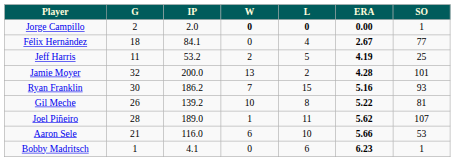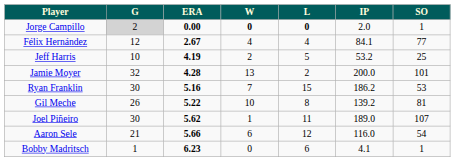 <table class="wikitable sortable">
 <tr>
 <th style=" background:#005c5c; color:#FFFDDD;" width="16%">Player</th>
 <th style=" background:#005c5c; color:#FFFDDD;" width="9%">G</th>
-<th style=" background:#005c5c; color:#FFFDDD;" width="9%">IP</th>
+<th style=" background:#005c5c; color:#FFFDDD;" width="9%">ERA</th>
 <th style=" background:#005c5c; color:#FFFDDD;" width="9%">W</th>
 <th style=" background:#005c5c; color:#FFFDDD;" width="9%">L</th>
-<th style=" background:#005c5c; color:#FFFDDD;" width="9%">ERA</th>
+<th style=" background:#005c5c; color:#FFFDDD;" width="9%">IP</th>
 <th style=" background:#005c5c; color:#FFFDDD;" width="9%">SO</th>
 </tr>
 <tr align="center">
 <td><a href='#'>Jorge Campillo</a></td>
-<td>2</td>
-<td>2.0</td>
+<td style="background: lightgrey;">2</td>
+<td><strong>0.00</strong></td>
 <td><strong>0</strong></td>
 <td><strong>0</strong></td>
-<td><strong>0.00</strong></td>
+<td>2.0</td>
 <td>1</td>
 </tr>
 <tr align=center>
 <td><a href='#'>Félix Hernández</a></td>
-<td>18</td>
+<td>12</td>
+<td><strong>2.67</strong></td>
+<td>4</td>
+<td>4</td>
 <td>84.1</td>
-<td>0</td>
-<td>4</td>
-<td><strong>2.67</strong></td>
 <td>77</td>
 </tr>
 <tr align="center">
 <td><a href='#'>Jeff Harris</a></td>
-<td>11</td>
-<td>53.2</td>
+<td>10</td>
+<td><strong>4.19</strong></td>
 <td>2</td>
 <td>5</td>
-<td><strong>4.19</strong></td>
+<td>53.2</td>
 <td>25</td>
 </tr>
 <tr align=center>
 <td><a href='#'>Jamie Moyer</a></td>
 <td>32</td>
-<td>200.0</td>
+<td><strong>4.28</strong></td>
 <td>13</td>
 <td>2</td>
-<td><strong>4.28</strong></td>
+<td>200.0</td>
 <td>101</td>
 </tr>
 <tr align="center">
 <td><a href='#'>Ryan Franklin</a></td>
 <td>30</td>
-<td>186.2</td>
+<td><strong>5.16</strong></td>
 <td>7</td>
 <td>15</td>
-<td><strong>5.16</strong></td>
-<td>93</td>
+<td>186.2</td>
+<td>53</td>
 </tr>
 <tr align="center">
 <td><a href='#'>Gil Meche</a></td>
 <td>26</td>
-<td>139.2</td>
+<td><strong>5.22</strong></td>
 <td>10</td>
 <td>8</td>
-<td><strong>5.22</strong></td>
+<td>139.2</td>
 <td>81</td>
 </tr>
 <tr align="center">
 <td><a href='#'>Joel Piñeiro</a></td>
-<td>28</td>
-<td>189.0</td>
+<td>30</td>
+<td><strong>5.62</strong></td>
 <td>1</td>
 <td>11</td>
-<td><strong>5.62</strong></td>
+<td>189.0</td>
 <td>107</td>
 </tr>
 <tr align="center">
 <td><a href='#'>Aaron Sele</a></td>
 <td>21</td>
+<td><strong>5.66</strong></td>
+<td>6</td>
+<td>12</td>
 <td>116.0</td>
-<td>6</td>
-<td>10</td>
-<td><strong>5.66</strong></td>
-<td>53</td>
+<td>54</td>
 </tr>
 <tr align=center>
 <td><a href='#'>Bobby Madritsch</a></td>
 <td>1</td>
-<td>4.1</td>
+<td><strong>6.23</strong></td>
 <td>0</td>
 <td>6</td>
-<td><strong>6.23</strong></td>
+<td>4.1</td>
 <td>1</td>
 </tr>
 </table>
